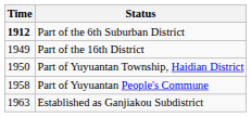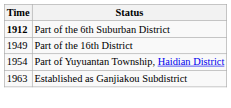 <table class="wikitable">
 <tr>
 <th>Time</th>
 <th>Status</th>
 </tr>
 <tr>
 <td><strong>1912</strong></td>
 <td>Part of the 6th Suburban District</td>
 </tr>
 <tr>
 <td>1949</td>
 <td>Part of the 16th District</td>
 </tr>
 <tr>
-<td>1950</td>
+<td>1954</td>
 <td>Part of Yuyuantan Township, <a href='#'>Haidian District</a></td>
-</tr>
-<tr>
-<td>1958</td>
-<td>Part of Yuyuantan <a href='#'>People's Commune</a></td>
 </tr>
 <tr>
 <td>1963</td>
 <td>Established as Ganjiakou Subdistrict</td>
 </tr>
 </table>
